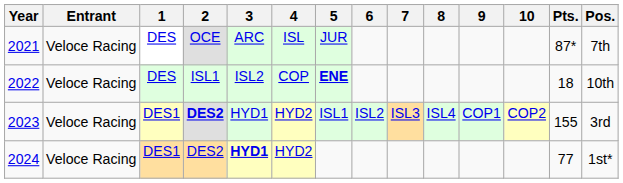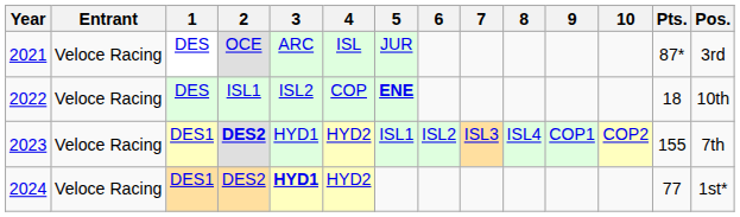 <table class="wikitable" style="text-align:center; font-size:85%">
 <tr>
 <th>Year</th>
 <th>Entrant</th>
 <th>1</th>
 <th>2</th>
 <th>3</th>
 <th>4</th>
 <th>5</th>
 <th>6</th>
 <th>7</th>
 <th>8</th>
 <th>9</th>
 <th>10</th>
 <th>Pts.</th>
 <th>Pos.</th>
 </tr>
 <tr>
 <td><a href='#'>2021</a></td>
 <td>Veloce Racing</td>
 <td bgcolor=#FFFFFF><a href='#'>DES</a><br><br></td>
 <td bgcolor=#DFDFDF><a href='#'>OCE</a><br><br></td>
 <td bgcolor=#dfffdf><a href='#'>ARC</a><br><br></td>
 <td bgcolor=#dfffdf><a href='#'>ISL</a><br><br></td>
 <td bgcolor=#dfffdf><a href='#'>JUR</a><br><br></td>
 <td></td>
 <td></td>
 <td></td>
 <td></td>
 <td></td>
 <td>87*</td>
-<td>7th</td>
+<td>3rd</td>
 </tr>
 <tr>
 <td><a href='#'>2022</a></td>
 <td>Veloce Racing</td>
 <td bgcolor=#dfffdf><a href='#'>DES</a><br><br></td>
 <td bgcolor=#dfffdf><a href='#'>ISL1</a><br><br></td>
 <td bgcolor=#dfffdf><a href='#'>ISL2</a><br><br></td>
 <td bgcolor=#dfffdf><a href='#'>COP</a><br><br></td>
 <td bgcolor=#dfffdf><strong><a href='#'>ENE</a></strong><br><br></td>
 <td></td>
 <td></td>
 <td></td>
 <td></td>
 <td></td>
 <td>18</td>
 <td>10th</td>
 </tr>
 <tr>
 <td><a href='#'>2023</a></td>
 <td>Veloce Racing</td>
 <td bgcolor=#ffffbf><a href='#'>DES1</a><br><br></td>
 <td bgcolor=#DFDFDF><strong><a href='#'>DES2</a></strong><br><br></td>
 <td bgcolor=#dfffdf><a href='#'>HYD1</a><br><br></td>
 <td bgcolor=#ffffbf><a href='#'>HYD2</a><br><br></td>
 <td bgcolor=#dfffdf><a href='#'>ISL1</a><br><br></td>
 <td bgcolor=#dfffdf><a href='#'>ISL2</a><br><br></td>
 <td bgcolor=#FFDF9F><a href='#'>ISL3</a><br><br></td>
 <td bgcolor=#dfffdf><a href='#'>ISL4</a><br><br></td>
 <td bgcolor=#dfffdf><a href='#'>COP1</a><br><br></td>
 <td bgcolor=#ffffbf><a href='#'>COP2</a><br><br></td>
 <td>155</td>
-<td>3rd</td>
+<td>7th</td>
 </tr>
 <tr>
 <td><a href='#'>2024</a></td>
 <td>Veloce Racing</td>
 <td bgcolor=#FFDF9F><a href='#'>DES1</a><br><br></td>
 <td bgcolor=#FFDF9F><a href='#'>DES2</a><br><br></td>
 <td bgcolor="#ffffbf"><strong><a href='#'>HYD1</a><br><br></strong></td>
 <td bgcolor="#ffffbf"><a href='#'>HYD2</a><br><br></td>
 <td></td>
 <td></td>
 <td></td>
 <td></td>
 <td></td>
 <td></td>
 <td>77</td>
 <td>1st*</td>
 </tr>
 </table>
